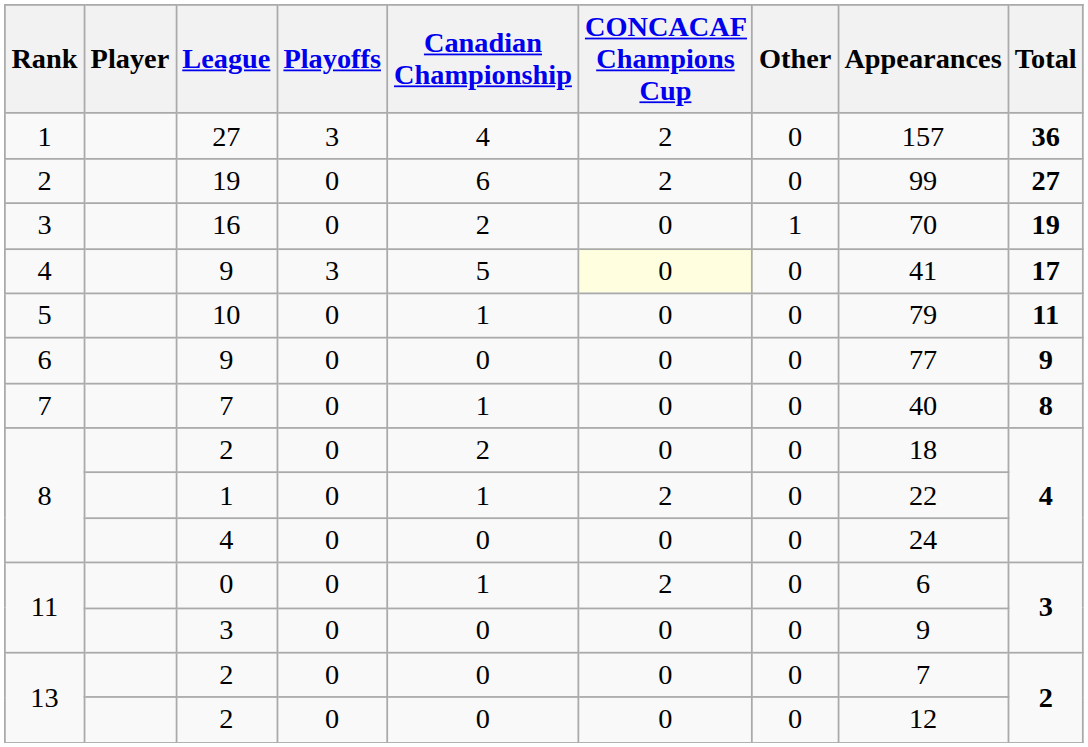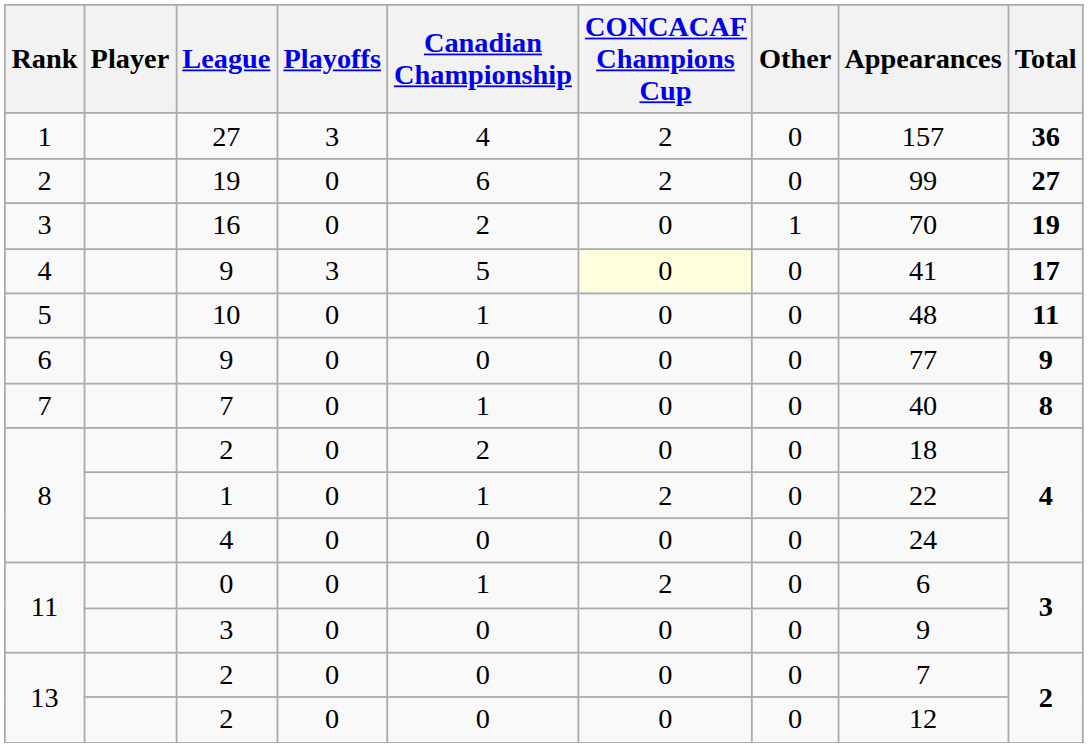 <table class="wikitable sortable" style="text-align: center;">
 <tr>
 <th width=8%>Rank</th>
 <th width=19%>Player</th>
 <th width=12%><a href='#'>League</a></th>
 <th width=12%><a href='#'>Playoffs</a></th>
 <th width=12%><a href='#'>Canadian Championship</a></th>
 <th width=12%><a href='#'>CONCACAF Champions Cup</a></th>
 <th width=12%>Other</th>
 <th width=12%>Appearances</th>
 <th width=12%>Total</th>
 </tr>
 <tr>
 <td>1</td>
 <td style="text-align:left;"> </td>
 <td>27</td>
 <td>3</td>
 <td>4</td>
 <td>2</td>
 <td>0</td>
 <td>157</td>
 <td><strong>36</strong></td>
 </tr>
 <tr>
 <td>2</td>
 <td style="text-align:left;"> </td>
 <td>19</td>
 <td>0</td>
 <td>6</td>
 <td>2</td>
 <td>0</td>
 <td>99</td>
 <td><strong>27</strong></td>
 </tr>
 <tr>
 <td>3</td>
 <td style="text-align:left;"> <strong></strong></td>
 <td>16</td>
 <td>0</td>
 <td>2</td>
 <td>0</td>
 <td>1</td>
 <td>70</td>
 <td><strong>19</strong></td>
 </tr>
 <tr>
 <td>4</td>
 <td style="text-align:left;"> </td>
 <td>9</td>
 <td>3</td>
 <td>5</td>
 <td style="background: lightyellow;">0</td>
 <td>0</td>
 <td>41</td>
 <td><strong>17</strong></td>
 </tr>
 <tr>
 <td>5</td>
 <td style="text-align:left;"> </td>
 <td>10</td>
 <td>0</td>
 <td>1</td>
 <td>0</td>
 <td>0</td>
-<td>79</td>
+<td>48</td>
 <td><strong>11</strong></td>
 </tr>
 <tr>
 <td>6</td>
 <td style="text-align:left;"> </td>
 <td>9</td>
 <td>0</td>
 <td>0</td>
 <td>0</td>
 <td>0</td>
 <td>77</td>
 <td><strong>9</strong></td>
 </tr>
 <tr>
 <td>7</td>
 <td style="text-align:left;"> </td>
 <td>7</td>
 <td>0</td>
 <td>1</td>
 <td>0</td>
 <td>0</td>
 <td>40</td>
 <td><strong>8</strong></td>
 </tr>
 <tr>
 <td rowspan="3">8</td>
 <td style="text-align:left;"> <strong></strong></td>
 <td>2</td>
 <td>0</td>
 <td>2</td>
 <td>0</td>
 <td>0</td>
 <td>18</td>
 <td rowspan="3"><strong>4</strong></td>
 </tr>
 <tr>
 <td style="text-align:left;"> </td>
 <td>1</td>
 <td>0</td>
 <td>1</td>
 <td>2</td>
 <td>0</td>
 <td>22</td>
 </tr>
 <tr>
 <td style="text-align:left;"> </td>
 <td>4</td>
 <td>0</td>
 <td>0</td>
 <td>0</td>
 <td>0</td>
 <td>24</td>
 </tr>
 <tr>
 <td rowspan="2">11</td>
 <td style="text-align:left;"> </td>
 <td>0</td>
 <td>0</td>
 <td>1</td>
 <td>2</td>
 <td>0</td>
 <td>6</td>
 <td rowspan="2"><strong>3</strong></td>
 </tr>
 <tr>
 <td style="text-align:left;"> </td>
 <td>3</td>
 <td>0</td>
 <td>0</td>
 <td>0</td>
 <td>0</td>
 <td>9</td>
 </tr>
 <tr>
 <td rowspan="2">13</td>
 <td style="text-align:left;"> </td>
 <td>2</td>
 <td>0</td>
 <td>0</td>
 <td>0</td>
 <td>0</td>
 <td>7</td>
 <td rowspan="2"><strong>2</strong></td>
 </tr>
 <tr>
 <td style="text-align:left;"> </td>
 <td>2</td>
 <td>0</td>
 <td>0</td>
 <td>0</td>
 <td>0</td>
 <td>12</td>
 </tr>
 </table>
